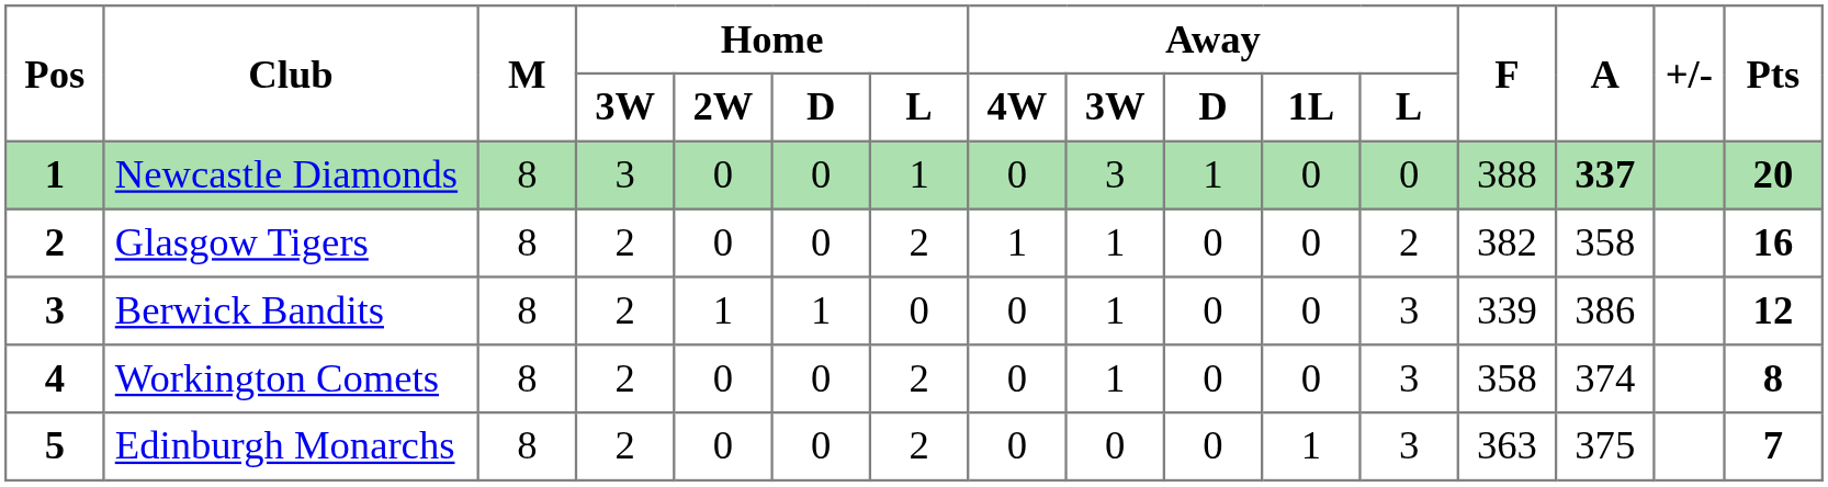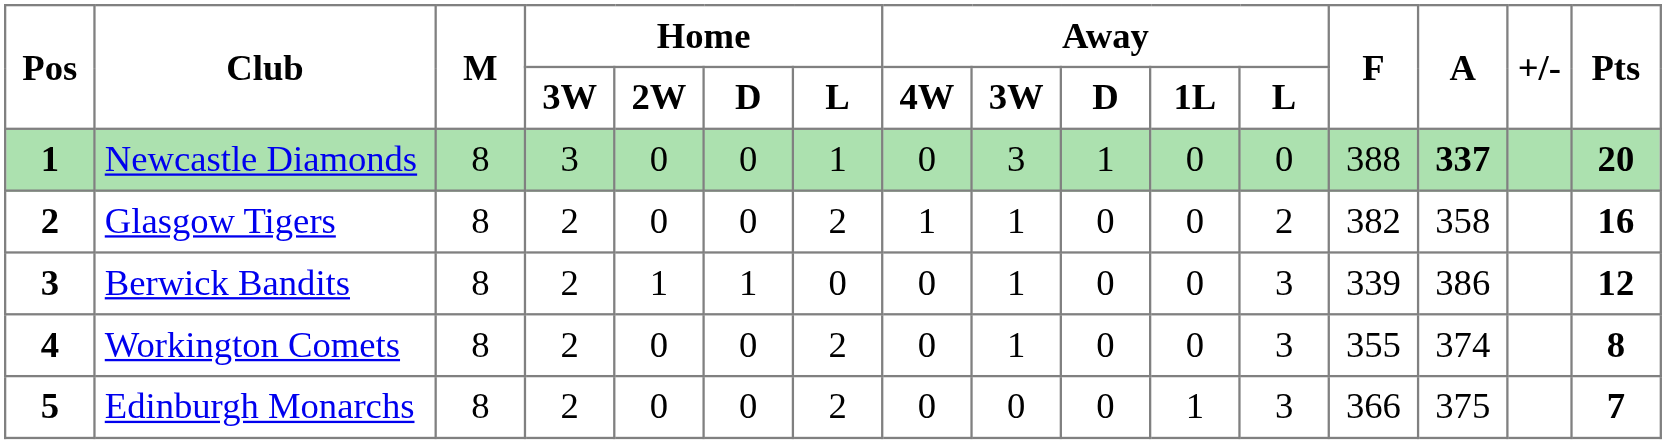 <table class="toccolours" border="1" cellpadding="4" cellspacing="0" style="border-collapse: collapse; margin: 0;">
 <tr>
 <th width=30 rowspan=2>Pos</th>
 <th width=140 rowspan=2>Club</th>
 <th rowspan=2 width=30>M</th>
 <th colspan=4>Home</th>
 <th colspan=5>Away</th>
 <th rowspan=2 width=30>F</th>
 <th width=30 rowspan=2>A</th>
 <th rowspan=2>+/-</th>
 <th width=30 rowspan=2>Pts</th>
 </tr>
 <tr>
 <th width=30>3W</th>
 <th width=30>2W</th>
 <th width=30>D</th>
 <th width=30>L</th>
 <th width=30>4W</th>
 <th width=30>3W</th>
 <th width=30>D</th>
 <th width=30>1L</th>
 <th width=30>L</th>
 </tr>
 <tr align=center | style="background:#ACE1AF">
 <th>1</th>
 <td align=left><a href='#'>Newcastle Diamonds</a></td>
 <td>8</td>
 <td>3</td>
 <td>0</td>
 <td>0</td>
 <td>1</td>
 <td>0</td>
 <td>3</td>
 <td>1</td>
 <td>0</td>
 <td>0</td>
 <td>388</td>
 <td><strong>337</strong></td>
 <td></td>
 <td><strong>20</strong></td>
 </tr>
 <tr align=center>
 <th>2</th>
 <td align=left><a href='#'>Glasgow Tigers</a></td>
 <td>8</td>
 <td>2</td>
 <td>0</td>
 <td>0</td>
 <td>2</td>
 <td>1</td>
 <td>1</td>
 <td>0</td>
 <td>0</td>
 <td>2</td>
 <td>382</td>
 <td>358</td>
 <td></td>
 <td><strong>16</strong></td>
 </tr>
 <tr align=center>
 <th>3</th>
 <td align=left><a href='#'>Berwick Bandits</a></td>
 <td>8</td>
 <td>2</td>
 <td>1</td>
 <td>1</td>
 <td>0</td>
 <td>0</td>
 <td>1</td>
 <td>0</td>
 <td>0</td>
 <td>3</td>
 <td>339</td>
 <td>386</td>
 <td></td>
 <td><strong>12</strong></td>
 </tr>
 <tr align=center>
 <th>4</th>
 <td align=left><a href='#'>Workington Comets</a></td>
 <td>8</td>
 <td>2</td>
 <td>0</td>
 <td>0</td>
 <td>2</td>
 <td>0</td>
 <td>1</td>
 <td>0</td>
 <td>0</td>
 <td>3</td>
-<td>358</td>
+<td>355</td>
 <td>374</td>
 <td></td>
 <td><strong>8</strong></td>
 </tr>
 <tr align=center>
 <th>5</th>
 <td align=left><a href='#'>Edinburgh Monarchs</a></td>
 <td>8</td>
 <td>2</td>
 <td>0</td>
 <td>0</td>
 <td>2</td>
 <td>0</td>
 <td>0</td>
 <td>0</td>
 <td>1</td>
 <td>3</td>
-<td>363</td>
+<td>366</td>
 <td>375</td>
 <td></td>
 <td><strong>7</strong></td>
 </tr>
 </table>
